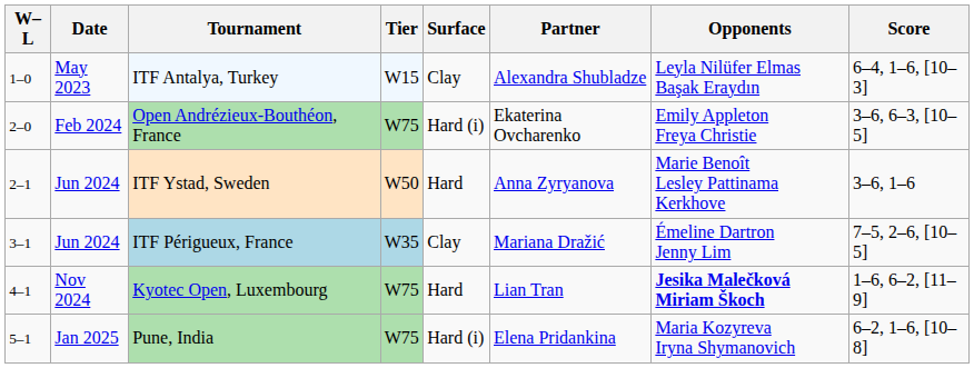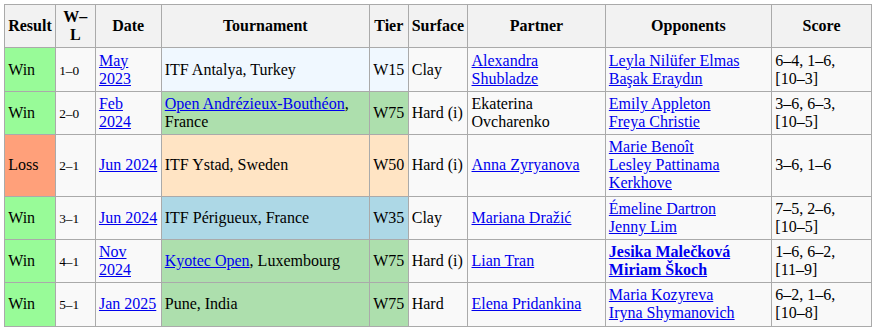 <table class="sortable wikitable">
 <tr>
+<th>Result</th>
 <th class="unsortable">W–L</th>
 <th>Date</th>
 <th>Tournament</th>
 <th>Tier</th>
 <th>Surface</th>
 <th>Partner</th>
 <th>Opponents</th>
 <th class="unsortable">Score</th>
 </tr>
 <tr>
+<td bgcolor=98FB98>Win</td>
 <td><small>1–0</small></td>
 <td><a href='#'>May 2023</a></td>
 <td style="background:#f0f8ff;">ITF Antalya, Turkey</td>
 <td style="background:#f0f8ff;">W15</td>
 <td>Clay</td>
 <td> <a href='#'>Alexandra Shubladze</a></td>
 <td> <a href='#'>Leyla Nilüfer Elmas</a> <br>  <a href='#'>Başak Eraydın</a></td>
 <td>6–4, 1–6, [10–3]</td>
 </tr>
 <tr>
+<td style="background:#98fb98;">Win</td>
 <td><small>2–0</small></td>
 <td><a href='#'>Feb 2024</a></td>
 <td style="background:#addfad;"><a href='#'>Open Andrézieux-Bouthéon</a>, France</td>
 <td style="background:#addfad;">W75</td>
 <td>Hard (i)</td>
 <td> Ekaterina Ovcharenko</td>
 <td> <a href='#'>Emily Appleton</a> <br>  <a href='#'>Freya Christie</a></td>
 <td>3–6, 6–3, [10–5]</td>
 </tr>
 <tr>
+<td style="background:#ffa07a;">Loss</td>
 <td><small>2–1</small></td>
 <td><a href='#'>Jun 2024</a></td>
 <td style="background:#ffe4c4;">ITF Ystad, Sweden</td>
 <td style="background:#ffe4c4;">W50</td>
-<td>Hard</td>
+<td>Hard (i)</td>
 <td> <a href='#'>Anna Zyryanova</a></td>
 <td> <a href='#'>Marie Benoît</a> <br>  <a href='#'>Lesley Pattinama Kerkhove</a></td>
 <td>3–6, 1–6</td>
 </tr>
 <tr>
+<td style="background:#98FB98;">Win</td>
 <td><small>3–1</small></td>
 <td><a href='#'>Jun 2024</a></td>
 <td style="background:lightblue;">ITF Périgueux, France</td>
 <td style="background:lightblue;">W35</td>
 <td>Clay</td>
 <td> <a href='#'>Mariana Dražić</a></td>
 <td> <a href='#'>Émeline Dartron</a> <br>  <a href='#'>Jenny Lim</a></td>
 <td>7–5, 2–6, [10–5]</td>
 </tr>
 <tr>
+<td style="background:#98fb98;">Win</td>
 <td><small>4–1</small></td>
 <td><a href='#'>Nov 2024</a></td>
 <td style="background:#addfad;"><a href='#'>Kyotec Open</a>, Luxembourg</td>
 <td style="background:#addfad;">W75</td>
-<td>Hard</td>
+<td>Hard (i)</td>
 <td> <a href='#'>Lian Tran</a></td>
 <td><strong> <a href='#'>Jesika Malečková</a> <br>  <a href='#'>Miriam Škoch</a></strong></td>
 <td>1–6, 6–2, [11–9]</td>
 </tr>
 <tr>
+<td style="background:#98fb98;">Win</td>
 <td><small>5–1</small></td>
 <td><a href='#'>Jan 2025</a></td>
 <td style="background:#addfad;">Pune, India</td>
 <td style="background:#addfad;">W75</td>
-<td>Hard (i)</td>
+<td>Hard</td>
 <td> <a href='#'>Elena Pridankina</a></td>
 <td> <a href='#'>Maria Kozyreva</a> <br>  <a href='#'>Iryna Shymanovich</a></td>
 <td>6–2, 1–6, [10–8]</td>
 </tr>
 </table>
